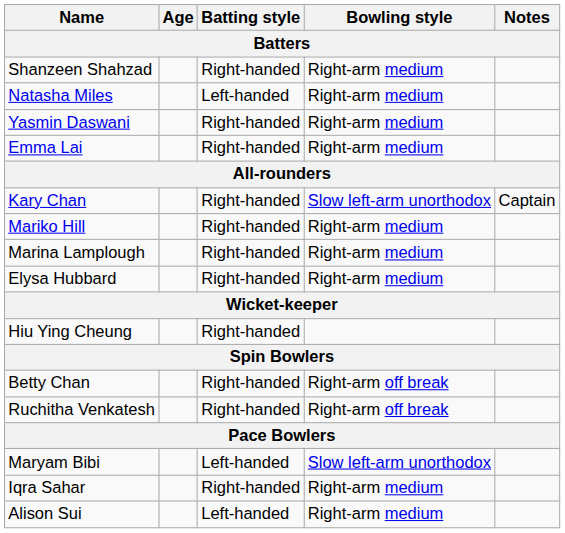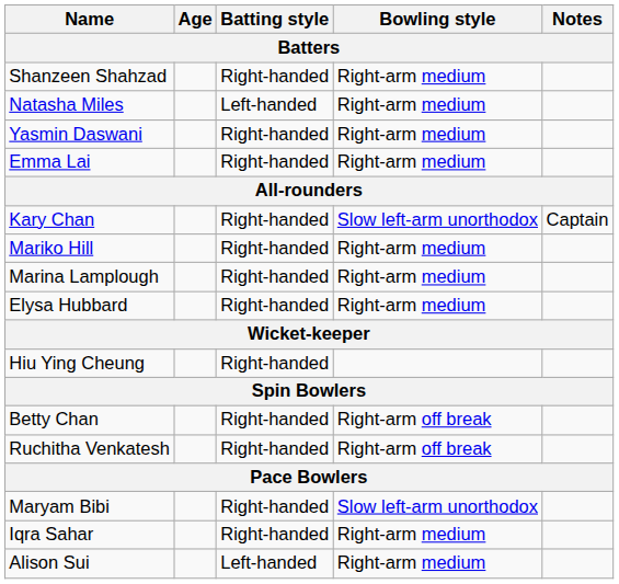 <table class="wikitable">
 <tr>
 <th>Name</th>
 <th>Age</th>
 <th>Batting style</th>
 <th>Bowling style</th>
 <th>Notes</th>
 </tr>
 <tr>
 <th colspan="5">Batters</th>
 </tr>
 <tr>
 <td>Shanzeen Shahzad</td>
 <td></td>
 <td>Right-handed</td>
 <td>Right-arm <a href='#'>medium</a></td>
 <td></td>
 </tr>
 <tr>
 <td><a href='#'>Natasha Miles</a></td>
 <td></td>
 <td>Left-handed</td>
 <td>Right-arm <a href='#'>medium</a></td>
 <td></td>
 </tr>
 <tr>
 <td><a href='#'>Yasmin Daswani</a></td>
 <td></td>
 <td>Right-handed</td>
 <td>Right-arm <a href='#'>medium</a></td>
 <td></td>
 </tr>
 <tr>
 <td><a href='#'>Emma Lai</a></td>
 <td></td>
 <td>Right-handed</td>
 <td>Right-arm <a href='#'>medium</a></td>
 <td></td>
 </tr>
 <tr>
 <th colspan="5">All-rounders</th>
 </tr>
 <tr>
 <td><a href='#'>Kary Chan</a></td>
 <td></td>
 <td>Right-handed</td>
 <td><a href='#'>Slow left-arm unorthodox</a></td>
 <td>Captain</td>
 </tr>
 <tr>
 <td><a href='#'>Mariko Hill</a></td>
 <td></td>
 <td>Right-handed</td>
 <td>Right-arm <a href='#'>medium</a></td>
 <td></td>
 </tr>
 <tr>
 <td>Marina Lamplough</td>
 <td></td>
 <td>Right-handed</td>
 <td>Right-arm <a href='#'>medium</a></td>
 <td></td>
 </tr>
 <tr>
 <td>Elysa Hubbard</td>
 <td></td>
 <td>Right-handed</td>
 <td>Right-arm <a href='#'>medium</a></td>
 <td></td>
 </tr>
 <tr>
 <th colspan="5">Wicket-keeper</th>
 </tr>
 <tr>
 <td>Hiu Ying Cheung</td>
 <td></td>
 <td>Right-handed</td>
 <td></td>
 <td></td>
 </tr>
 <tr>
 <th colspan="5">Spin Bowlers</th>
 </tr>
 <tr>
 <td>Betty Chan</td>
 <td></td>
 <td>Right-handed</td>
 <td>Right-arm <a href='#'>off break</a></td>
 <td></td>
 </tr>
 <tr>
 <td>Ruchitha Venkatesh</td>
 <td></td>
 <td>Right-handed</td>
 <td>Right-arm <a href='#'>off break</a></td>
 <td></td>
 </tr>
 <tr>
 <th colspan="5">Pace Bowlers</th>
 </tr>
 <tr>
 <td>Maryam Bibi</td>
 <td></td>
-<td>Left-handed</td>
+<td>Right-handed</td>
 <td><a href='#'>Slow left-arm unorthodox</a></td>
 <td></td>
 </tr>
 <tr>
 <td>Iqra Sahar</td>
 <td></td>
 <td>Right-handed</td>
 <td>Right-arm <a href='#'>medium</a></td>
 <td></td>
 </tr>
 <tr>
 <td>Alison Sui</td>
 <td></td>
 <td>Left-handed</td>
 <td>Right-arm <a href='#'>medium</a></td>
 <td></td>
 </tr>
 </table>
